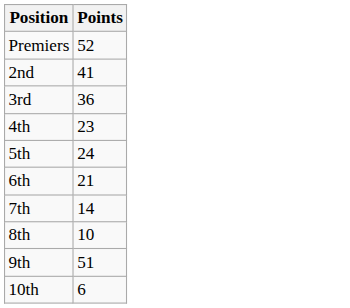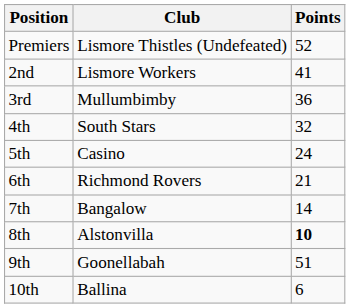 <table class="wikitable">
 <tr>
 <th>Position</th>
+<th>Club</th>
 <th>Points</th>
 </tr>
 <tr>
 <td>Premiers</td>
+<td>Lismore Thistles (Undefeated)</td>
 <td>52</td>
 </tr>
 <tr>
 <td>2nd</td>
+<td>Lismore Workers</td>
 <td>41</td>
 </tr>
 <tr>
 <td>3rd</td>
+<td>Mullumbimby</td>
 <td>36</td>
 </tr>
 <tr>
 <td>4th</td>
-<td>23</td>
+<td>South Stars</td>
+<td>32</td>
 </tr>
 <tr>
 <td>5th</td>
+<td>Casino</td>
 <td>24</td>
 </tr>
 <tr>
 <td>6th</td>
+<td>Richmond Rovers</td>
 <td>21</td>
 </tr>
 <tr>
 <td>7th</td>
+<td>Bangalow</td>
 <td>14</td>
 </tr>
 <tr>
 <td>8th</td>
-<td>10</td>
+<td>Alstonvilla</td>
+<td><strong>10</strong></td>
 </tr>
 <tr>
 <td>9th</td>
+<td>Goonellabah</td>
 <td>51</td>
 </tr>
 <tr>
 <td>10th</td>
+<td>Ballina</td>
 <td>6</td>
 </tr>
 </table>
